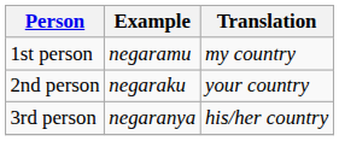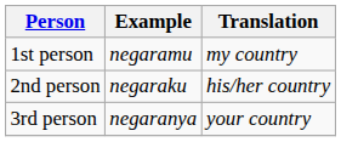 <table class="wikitable">
 <tr>
 <th><a href='#'>Person</a></th>
 <th>Example</th>
 <th>Translation</th>
 </tr>
 <tr>
 <td>1st person</td>
 <td><em>negaramu</em></td>
 <td><em>my country</em></td>
 </tr>
 <tr>
 <td>2nd person</td>
 <td><em>negaraku</em></td>
-<td><em>your country</em></td>
+<td><em>his/her country</em></td>
 </tr>
 <tr>
 <td>3rd person</td>
 <td><em>negaranya</em></td>
-<td><em>his/her country</em></td>
+<td><em>your country</em></td>
 </tr>
 <tr>
 </tr>
 </table>
